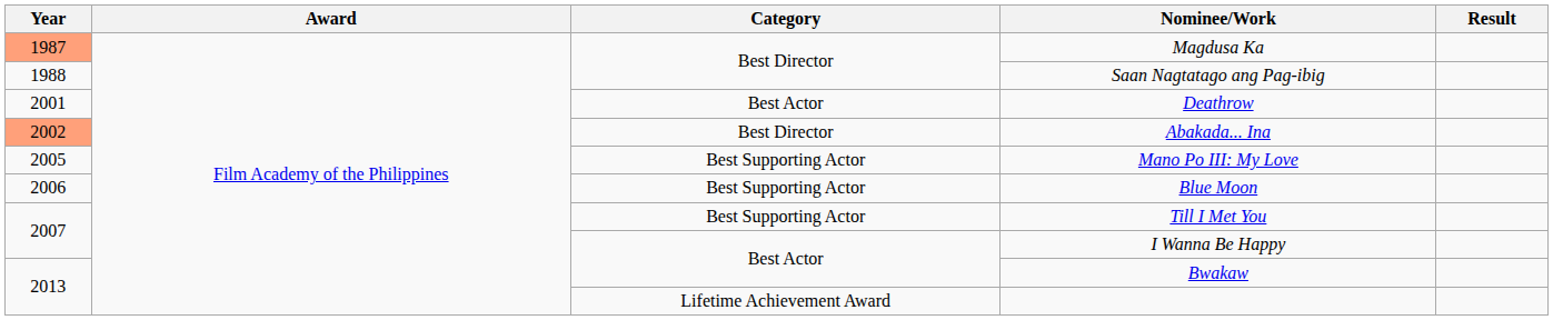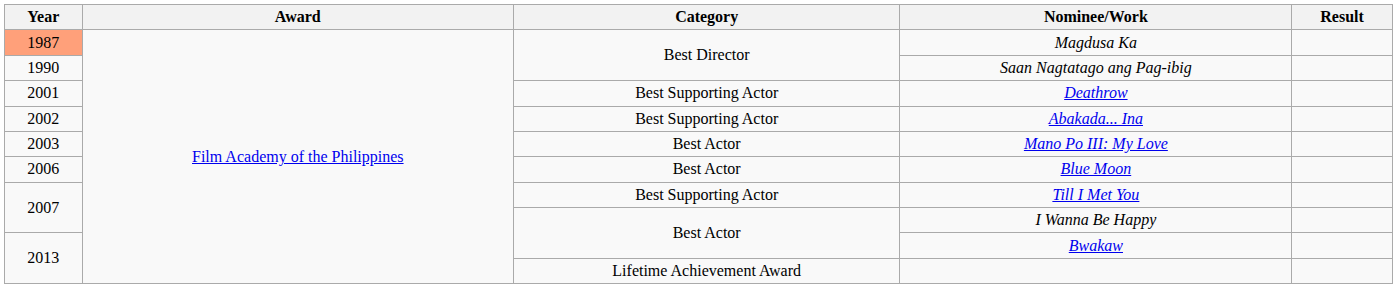 <table class="wikitable sortable" style="width:70%; text-align:center;">
 <tr>
 <th>Year</th>
 <th>Award</th>
 <th>Category</th>
 <th>Nominee/Work</th>
 <th>Result</th>
 </tr>
 <tr>
 <td style="background: lightsalmon;">1987</td>
 <td rowspan="10"><a href='#'>Film Academy of the Philippines</a></td>
 <td rowspan="2">Best Director</td>
 <td><em>Magdusa Ka</em></td>
 <td></td>
 </tr>
 <tr>
-<td>1988</td>
+<td>1990</td>
 <td><em>Saan Nagtatago ang Pag-ibig</em></td>
 <td></td>
 </tr>
 <tr>
 <td>2001</td>
-<td>Best Actor</td>
+<td>Best Supporting Actor</td>
 <td><em><a href='#'>Deathrow</a></em></td>
 <td></td>
 </tr>
 <tr>
-<td style="background: lightsalmon;">2002</td>
-<td>Best Director</td>
+<td>2002</td>
+<td>Best Supporting Actor</td>
 <td><em><a href='#'>Abakada... Ina</a></em></td>
 <td></td>
 </tr>
 <tr>
-<td>2005</td>
-<td>Best Supporting Actor</td>
+<td>2003</td>
+<td>Best Actor</td>
 <td><em><a href='#'>Mano Po III: My Love</a></em></td>
 <td></td>
 </tr>
 <tr>
 <td>2006</td>
-<td>Best Supporting Actor</td>
+<td>Best Actor</td>
 <td><em><a href='#'>Blue Moon</a></em></td>
 <td></td>
 </tr>
 <tr>
 <td rowspan="2">2007</td>
 <td>Best Supporting Actor</td>
 <td><em><a href='#'>Till I Met You</a></em></td>
 <td></td>
 </tr>
 <tr>
 <td rowspan=2>Best Actor</td>
 <td><em>I Wanna Be Happy</em></td>
 <td></td>
 </tr>
 <tr>
 <td rowspan="2">2013</td>
 <td><em><a href='#'>Bwakaw</a></em></td>
 <td></td>
 </tr>
 <tr>
 <td>Lifetime Achievement Award</td>
 <td></td>
 <td></td>
 </tr>
 </table>
